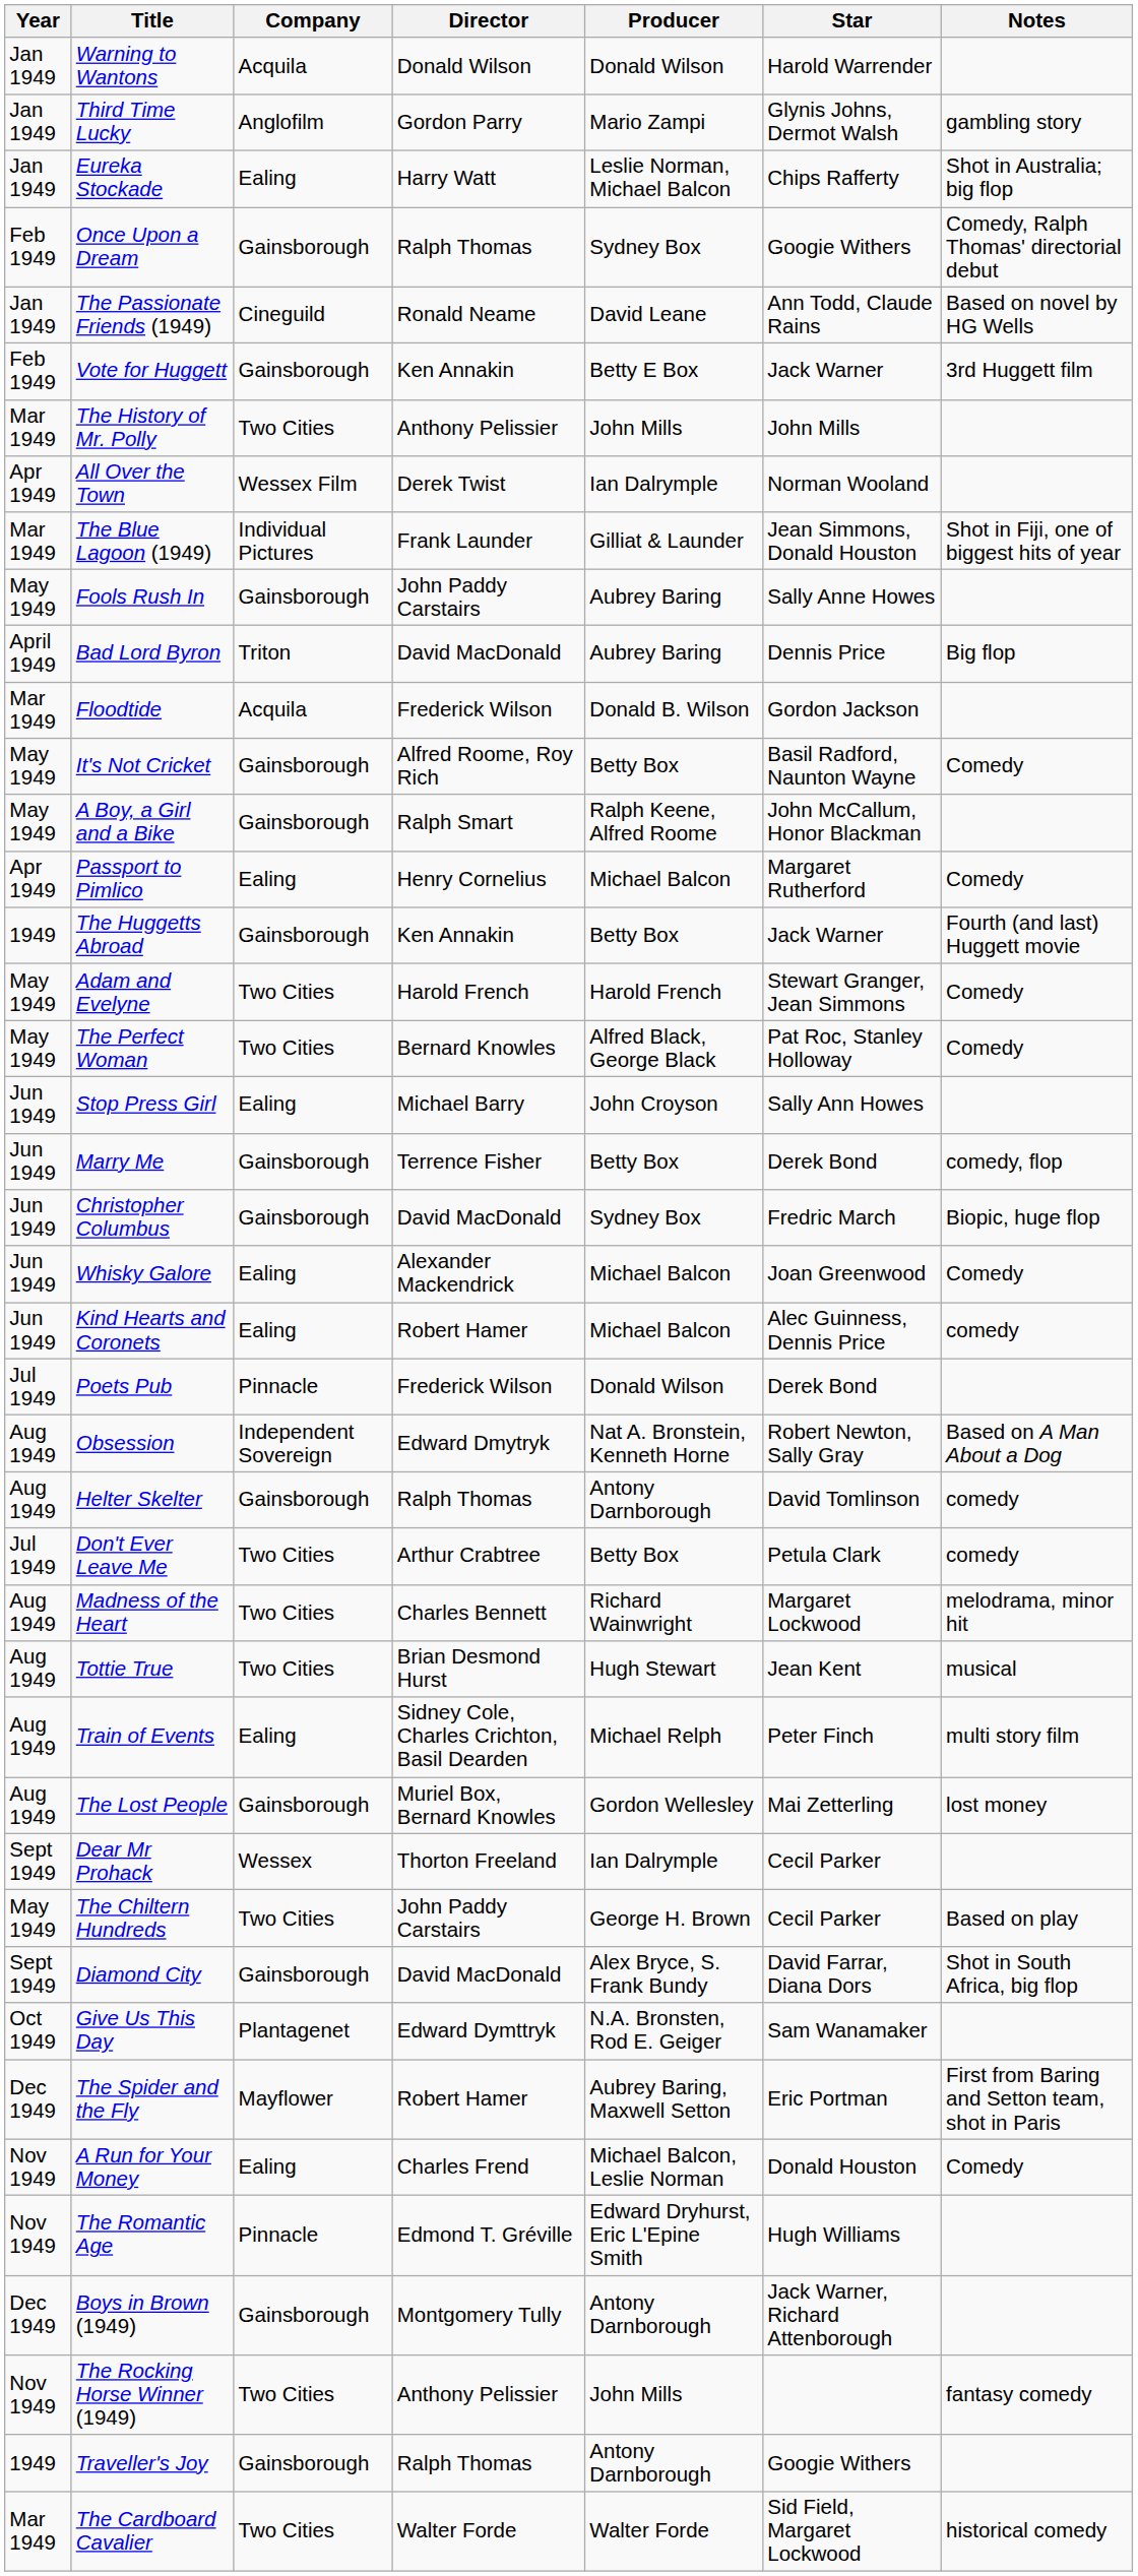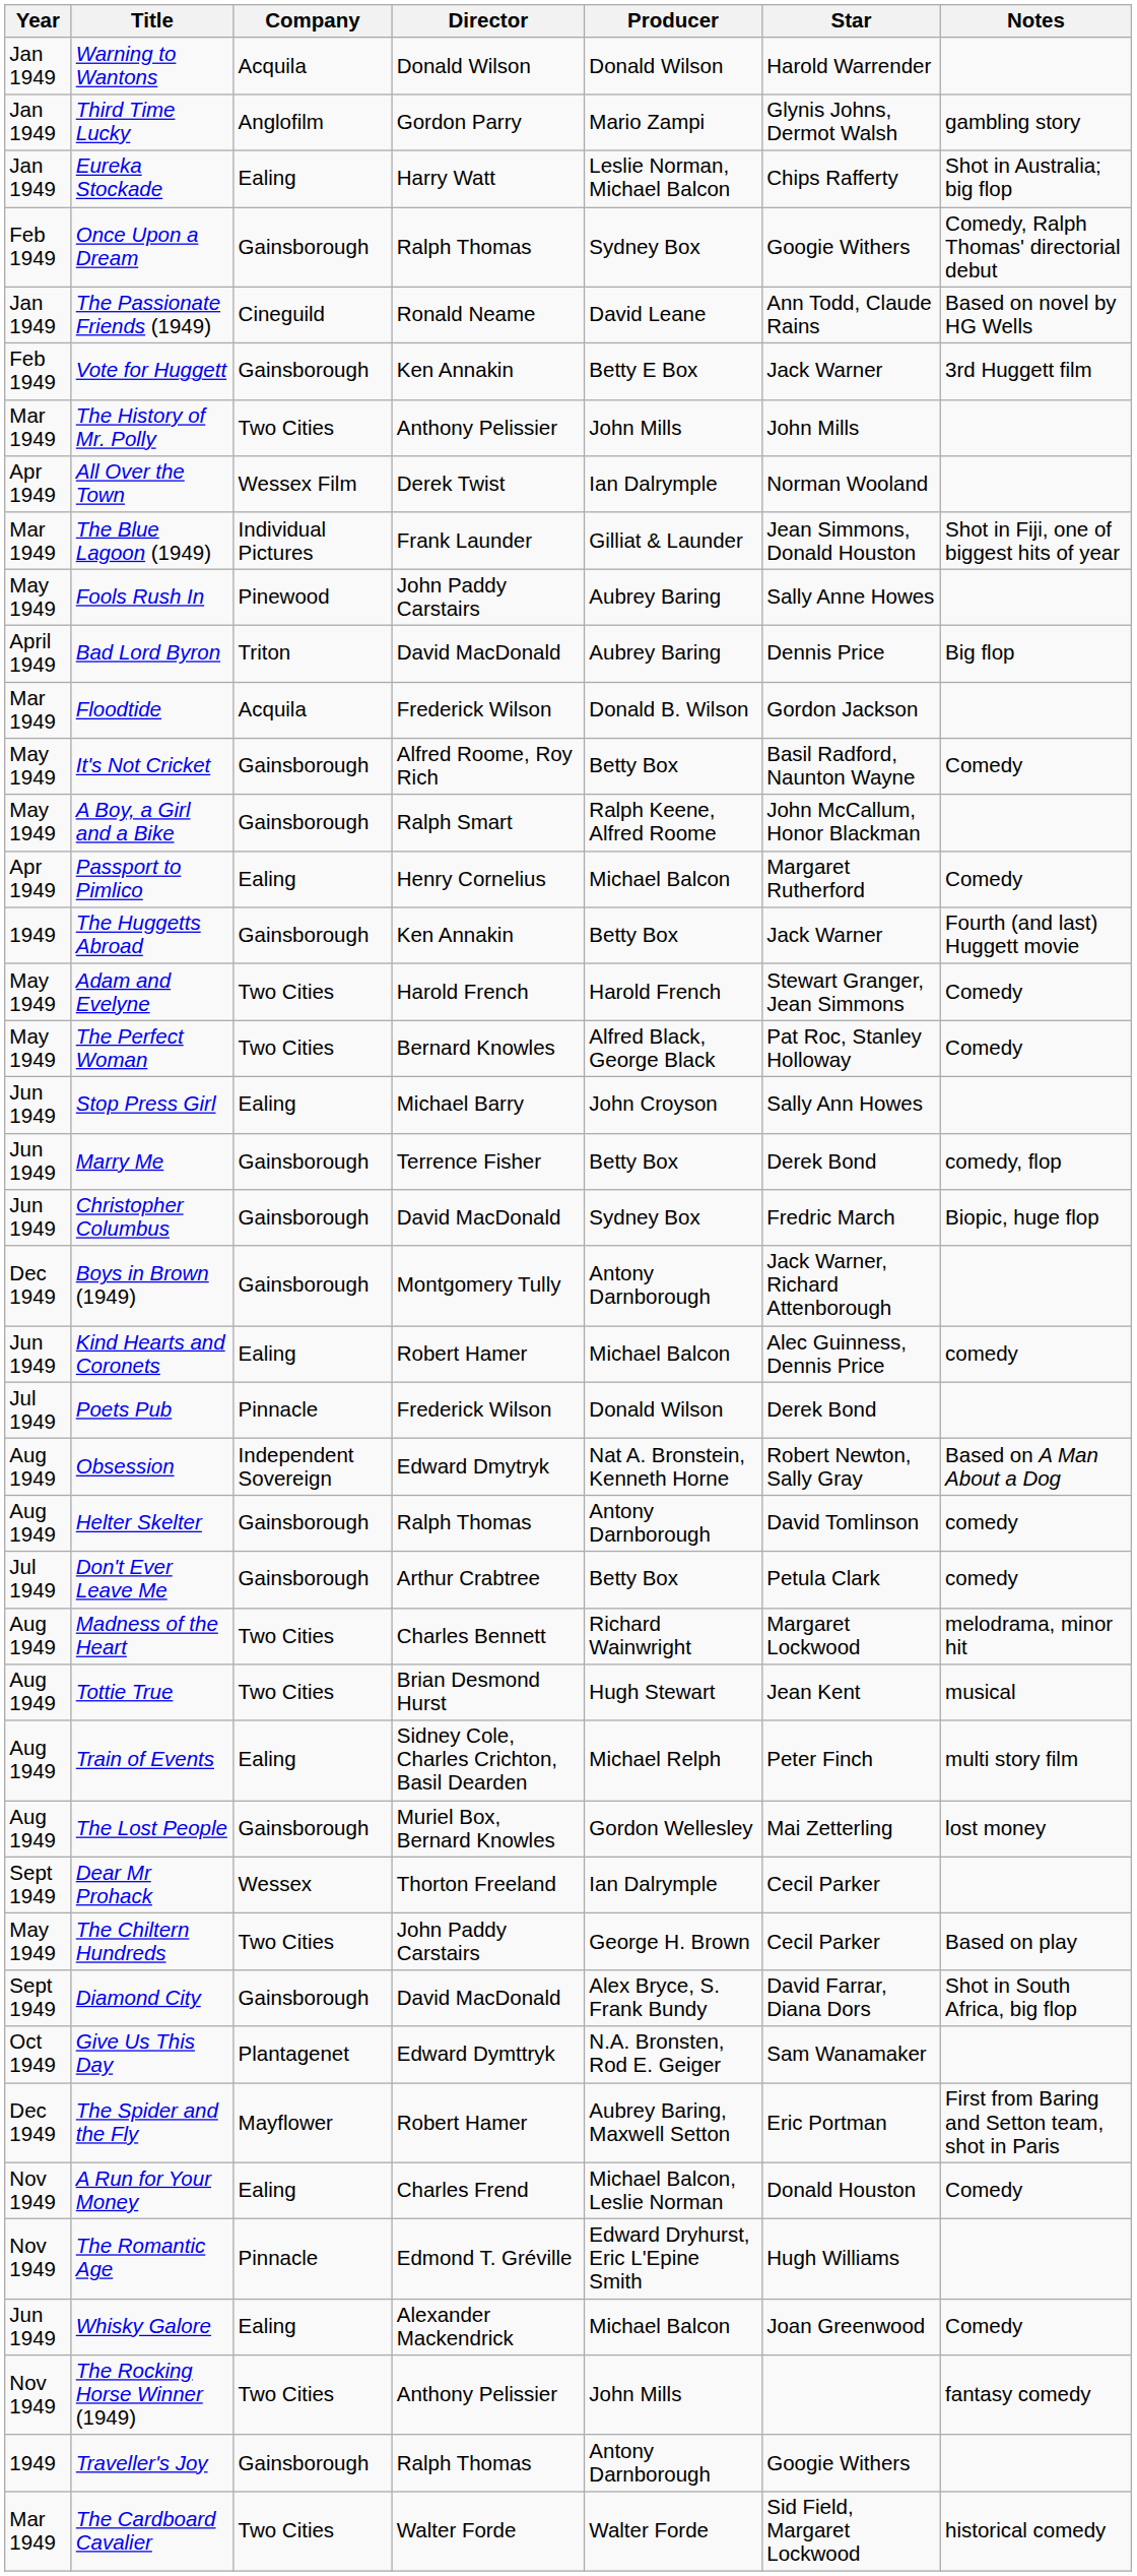 <table class="wikitable sortable">
 <tr>
 <th>Year</th>
 <th>Title</th>
 <th>Company</th>
 <th>Director</th>
 <th>Producer</th>
 <th>Star</th>
 <th>Notes</th>
 </tr>
 <tr>
 <td>Jan 1949</td>
 <td><em><a href='#'>Warning to Wantons</a></em></td>
 <td>Acquila</td>
 <td>Donald Wilson</td>
 <td>Donald Wilson</td>
 <td>Harold Warrender</td>
 <td></td>
 </tr>
 <tr>
 <td>Jan 1949</td>
 <td><em><a href='#'>Third Time Lucky</a></em></td>
 <td>Anglofilm</td>
 <td>Gordon Parry</td>
 <td>Mario Zampi</td>
 <td>Glynis Johns, Dermot Walsh</td>
 <td>gambling story</td>
 </tr>
 <tr>
 <td>Jan 1949</td>
 <td><em><a href='#'>Eureka Stockade</a></em></td>
 <td>Ealing</td>
 <td>Harry Watt</td>
 <td>Leslie Norman, Michael Balcon</td>
 <td>Chips Rafferty</td>
 <td>Shot in Australia; big flop</td>
 </tr>
 <tr>
 <td>Feb 1949</td>
 <td><em><a href='#'>Once Upon a Dream</a></em></td>
 <td>Gainsborough</td>
 <td>Ralph Thomas</td>
 <td>Sydney Box</td>
 <td>Googie Withers</td>
 <td>Comedy, Ralph Thomas' directorial debut</td>
 </tr>
 <tr>
 <td>Jan 1949</td>
 <td><em><a href='#'>The Passionate Friends</a></em> (1949)</td>
 <td>Cineguild</td>
 <td>Ronald Neame</td>
 <td>David Leane</td>
 <td>Ann Todd, Claude Rains</td>
 <td>Based on novel by HG Wells</td>
 </tr>
 <tr>
 <td>Feb 1949</td>
 <td><em><a href='#'>Vote for Huggett</a></em></td>
 <td>Gainsborough</td>
 <td>Ken Annakin</td>
 <td>Betty E Box</td>
 <td>Jack Warner</td>
 <td>3rd Huggett film</td>
 </tr>
 <tr>
 <td>Mar 1949</td>
 <td><em><a href='#'>The History of Mr. Polly</a></em></td>
 <td>Two Cities</td>
 <td>Anthony Pelissier</td>
 <td>John Mills</td>
 <td>John Mills</td>
 <td></td>
 </tr>
 <tr>
 <td>Apr 1949</td>
 <td><em><a href='#'>All Over the Town</a></em></td>
 <td>Wessex Film</td>
 <td>Derek Twist</td>
 <td>Ian Dalrymple</td>
 <td>Norman Wooland</td>
 <td></td>
 </tr>
 <tr>
 <td>Mar 1949</td>
 <td><em><a href='#'>The Blue Lagoon</a></em> (1949)</td>
 <td>Individual Pictures</td>
 <td>Frank Launder</td>
 <td>Gilliat & Launder</td>
 <td>Jean Simmons, Donald Houston</td>
 <td>Shot in Fiji, one of biggest hits of year</td>
 </tr>
 <tr>
 <td>May 1949</td>
 <td><em><a href='#'>Fools Rush In</a></em></td>
-<td>Gainsborough</td>
+<td>Pinewood</td>
 <td>John Paddy Carstairs</td>
 <td>Aubrey Baring</td>
 <td>Sally Anne Howes</td>
 <td></td>
 </tr>
 <tr>
 <td>April 1949</td>
 <td><em><a href='#'>Bad Lord Byron</a></em></td>
 <td>Triton</td>
 <td>David MacDonald</td>
 <td>Aubrey Baring</td>
 <td>Dennis Price</td>
 <td>Big flop</td>
 </tr>
 <tr>
 <td>Mar 1949</td>
 <td><em><a href='#'>Floodtide</a></em></td>
 <td>Acquila</td>
 <td>Frederick Wilson</td>
 <td>Donald B. Wilson</td>
 <td>Gordon Jackson</td>
 <td></td>
 </tr>
 <tr>
 <td>May 1949</td>
 <td><em><a href='#'>It's Not Cricket</a></em></td>
 <td>Gainsborough</td>
 <td>Alfred Roome, Roy Rich</td>
 <td>Betty Box</td>
 <td>Basil Radford, Naunton Wayne</td>
 <td>Comedy</td>
 </tr>
 <tr>
 <td>May 1949</td>
 <td><em><a href='#'>A Boy, a Girl and a Bike</a></em></td>
 <td>Gainsborough</td>
 <td>Ralph Smart</td>
 <td>Ralph Keene, Alfred Roome</td>
 <td>John McCallum, Honor Blackman</td>
 <td></td>
 </tr>
 <tr>
 <td>Apr 1949</td>
 <td><em><a href='#'>Passport to Pimlico</a></em></td>
 <td>Ealing</td>
 <td>Henry Cornelius</td>
 <td>Michael Balcon</td>
 <td>Margaret Rutherford</td>
 <td>Comedy</td>
 </tr>
 <tr>
 <td>1949</td>
 <td><em><a href='#'>The Huggetts Abroad</a></em></td>
 <td>Gainsborough</td>
 <td>Ken Annakin</td>
 <td>Betty Box</td>
 <td>Jack Warner</td>
 <td>Fourth (and last) Huggett movie</td>
 </tr>
 <tr>
 <td>May 1949</td>
 <td><em><a href='#'>Adam and Evelyne</a></em></td>
 <td>Two Cities</td>
 <td>Harold French</td>
 <td>Harold French</td>
 <td>Stewart Granger, Jean Simmons</td>
 <td>Comedy</td>
 </tr>
 <tr>
 <td>May 1949</td>
 <td><em><a href='#'>The Perfect Woman</a></em></td>
 <td>Two Cities</td>
 <td>Bernard Knowles</td>
 <td>Alfred Black, George Black</td>
 <td>Pat Roc, Stanley Holloway</td>
 <td>Comedy</td>
 </tr>
 <tr>
 <td>Jun 1949</td>
 <td><em><a href='#'>Stop Press Girl</a></em></td>
 <td>Ealing</td>
 <td>Michael Barry</td>
 <td>John Croyson</td>
 <td>Sally Ann Howes</td>
 <td></td>
 </tr>
 <tr>
 <td>Jun 1949</td>
 <td><em><a href='#'>Marry Me</a></em></td>
 <td>Gainsborough</td>
 <td>Terrence Fisher</td>
 <td>Betty Box</td>
 <td>Derek Bond</td>
 <td>comedy, flop</td>
 </tr>
 <tr>
 <td>Jun 1949</td>
 <td><em><a href='#'>Christopher Columbus</a></em></td>
 <td>Gainsborough</td>
 <td>David MacDonald</td>
 <td>Sydney Box</td>
 <td>Fredric March</td>
 <td>Biopic, huge flop</td>
 </tr>
 <tr>
-<td>Jun 1949</td>
-<td><em><a href='#'>Whisky Galore</a></em></td>
-<td>Ealing</td>
-<td>Alexander Mackendrick</td>
-<td>Michael Balcon</td>
-<td>Joan Greenwood</td>
-<td>Comedy</td>
+<td>Dec 1949</td>
+<td><em><a href='#'>Boys in Brown</a></em> (1949)</td>
+<td>Gainsborough</td>
+<td>Montgomery Tully</td>
+<td>Antony Darnborough</td>
+<td>Jack Warner, Richard Attenborough</td>
+<td></td>
 </tr>
 <tr>
 <td>Jun 1949</td>
 <td><em><a href='#'>Kind Hearts and Coronets</a></em></td>
 <td>Ealing</td>
 <td>Robert Hamer</td>
 <td>Michael Balcon</td>
 <td>Alec Guinness, Dennis Price</td>
 <td>comedy</td>
 </tr>
 <tr>
 <td>Jul 1949</td>
 <td><em><a href='#'>Poets Pub</a></em></td>
 <td>Pinnacle</td>
 <td>Frederick Wilson</td>
 <td>Donald Wilson</td>
 <td>Derek Bond</td>
 <td></td>
 </tr>
 <tr>
 <td>Aug 1949</td>
 <td><em><a href='#'>Obsession</a></em></td>
 <td>Independent Sovereign</td>
 <td>Edward Dmytryk</td>
 <td>Nat A. Bronstein, Kenneth Horne</td>
 <td>Robert Newton, Sally Gray</td>
 <td>Based on <em>A Man About a Dog</em></td>
 </tr>
 <tr>
 <td>Aug 1949</td>
 <td><em><a href='#'>Helter Skelter</a></em></td>
 <td>Gainsborough</td>
 <td>Ralph Thomas</td>
 <td>Antony Darnborough</td>
 <td>David Tomlinson</td>
 <td>comedy</td>
 </tr>
 <tr>
 <td>Jul 1949</td>
 <td><em><a href='#'>Don't Ever Leave Me</a></em></td>
-<td>Two Cities</td>
+<td>Gainsborough</td>
 <td>Arthur Crabtree</td>
 <td>Betty Box</td>
 <td>Petula Clark</td>
 <td>comedy</td>
 </tr>
 <tr>
 <td>Aug 1949</td>
 <td><em><a href='#'>Madness of the Heart</a></em></td>
 <td>Two Cities</td>
 <td>Charles Bennett</td>
 <td>Richard Wainwright</td>
 <td>Margaret Lockwood</td>
 <td>melodrama, minor hit</td>
 </tr>
 <tr>
 <td>Aug 1949</td>
 <td><em><a href='#'>Tottie True</a></em></td>
 <td>Two Cities</td>
 <td>Brian Desmond Hurst</td>
 <td>Hugh Stewart</td>
 <td>Jean Kent</td>
 <td>musical</td>
 </tr>
 <tr>
 <td>Aug 1949</td>
 <td><em><a href='#'>Train of Events</a></em></td>
 <td>Ealing</td>
 <td>Sidney Cole, Charles Crichton, Basil Dearden</td>
 <td>Michael Relph</td>
 <td>Peter Finch</td>
 <td>multi story film</td>
 </tr>
 <tr>
 <td>Aug 1949</td>
 <td><em><a href='#'>The Lost People</a></em></td>
 <td>Gainsborough</td>
 <td>Muriel Box, Bernard Knowles</td>
 <td>Gordon Wellesley</td>
 <td>Mai Zetterling</td>
 <td>lost money</td>
 </tr>
 <tr>
 <td>Sept 1949</td>
 <td><em><a href='#'>Dear Mr Prohack</a></em></td>
 <td>Wessex</td>
 <td>Thorton Freeland</td>
 <td>Ian Dalrymple</td>
 <td>Cecil Parker</td>
 <td></td>
 </tr>
 <tr>
 <td>May 1949</td>
 <td><em><a href='#'>The Chiltern Hundreds</a></em></td>
 <td>Two Cities</td>
 <td>John Paddy Carstairs</td>
 <td>George H. Brown</td>
 <td>Cecil Parker</td>
 <td>Based on play</td>
 </tr>
 <tr>
 <td>Sept 1949</td>
 <td><em><a href='#'>Diamond City</a></em></td>
 <td>Gainsborough</td>
 <td>David MacDonald</td>
 <td>Alex Bryce, S. Frank Bundy</td>
 <td>David Farrar, Diana Dors</td>
 <td>Shot in South Africa, big flop</td>
 </tr>
 <tr>
 <td>Oct 1949</td>
 <td><em><a href='#'>Give Us This Day</a></em></td>
 <td>Plantagenet</td>
 <td>Edward Dymttryk</td>
 <td>N.A. Bronsten, Rod E. Geiger</td>
 <td>Sam Wanamaker</td>
 <td></td>
 </tr>
 <tr>
 <td>Dec 1949</td>
 <td><em><a href='#'>The Spider and the Fly</a></em></td>
 <td>Mayflower</td>
 <td>Robert Hamer</td>
 <td>Aubrey Baring, Maxwell Setton</td>
 <td>Eric Portman</td>
 <td>First from Baring and Setton team, shot in Paris</td>
 </tr>
 <tr>
 <td>Nov 1949</td>
 <td><em><a href='#'>A Run for Your Money</a></em></td>
 <td>Ealing</td>
 <td>Charles Frend</td>
 <td>Michael Balcon, Leslie Norman</td>
 <td>Donald Houston</td>
 <td>Comedy</td>
 </tr>
 <tr>
 <td>Nov 1949</td>
 <td><em><a href='#'>The Romantic Age</a></em></td>
 <td>Pinnacle</td>
 <td>Edmond T. Gréville</td>
 <td>Edward Dryhurst, Eric L'Epine Smith</td>
 <td>Hugh Williams</td>
 <td></td>
 </tr>
 <tr>
-<td>Dec 1949</td>
-<td><em><a href='#'>Boys in Brown</a></em> (1949)</td>
-<td>Gainsborough</td>
-<td>Montgomery Tully</td>
-<td>Antony Darnborough</td>
-<td>Jack Warner, Richard Attenborough</td>
-<td></td>
+<td>Jun 1949</td>
+<td><em><a href='#'>Whisky Galore</a></em></td>
+<td>Ealing</td>
+<td>Alexander Mackendrick</td>
+<td>Michael Balcon</td>
+<td>Joan Greenwood</td>
+<td>Comedy</td>
 </tr>
 <tr>
 <td>Nov 1949</td>
 <td><em><a href='#'>The Rocking Horse Winner</a></em> (1949)</td>
 <td>Two Cities</td>
 <td>Anthony Pelissier</td>
 <td>John Mills</td>
 <td></td>
 <td>fantasy comedy</td>
 </tr>
 <tr>
 <td>1949</td>
 <td><em><a href='#'>Traveller's Joy</a></em></td>
 <td>Gainsborough</td>
 <td>Ralph Thomas</td>
 <td>Antony Darnborough</td>
 <td>Googie Withers</td>
 <td></td>
 </tr>
 <tr>
 <td>Mar 1949</td>
 <td><em><a href='#'>The Cardboard Cavalier</a></em></td>
 <td>Two Cities</td>
 <td>Walter Forde</td>
 <td>Walter Forde</td>
 <td>Sid Field, Margaret Lockwood</td>
 <td>historical comedy</td>
 </tr>
 </table>
